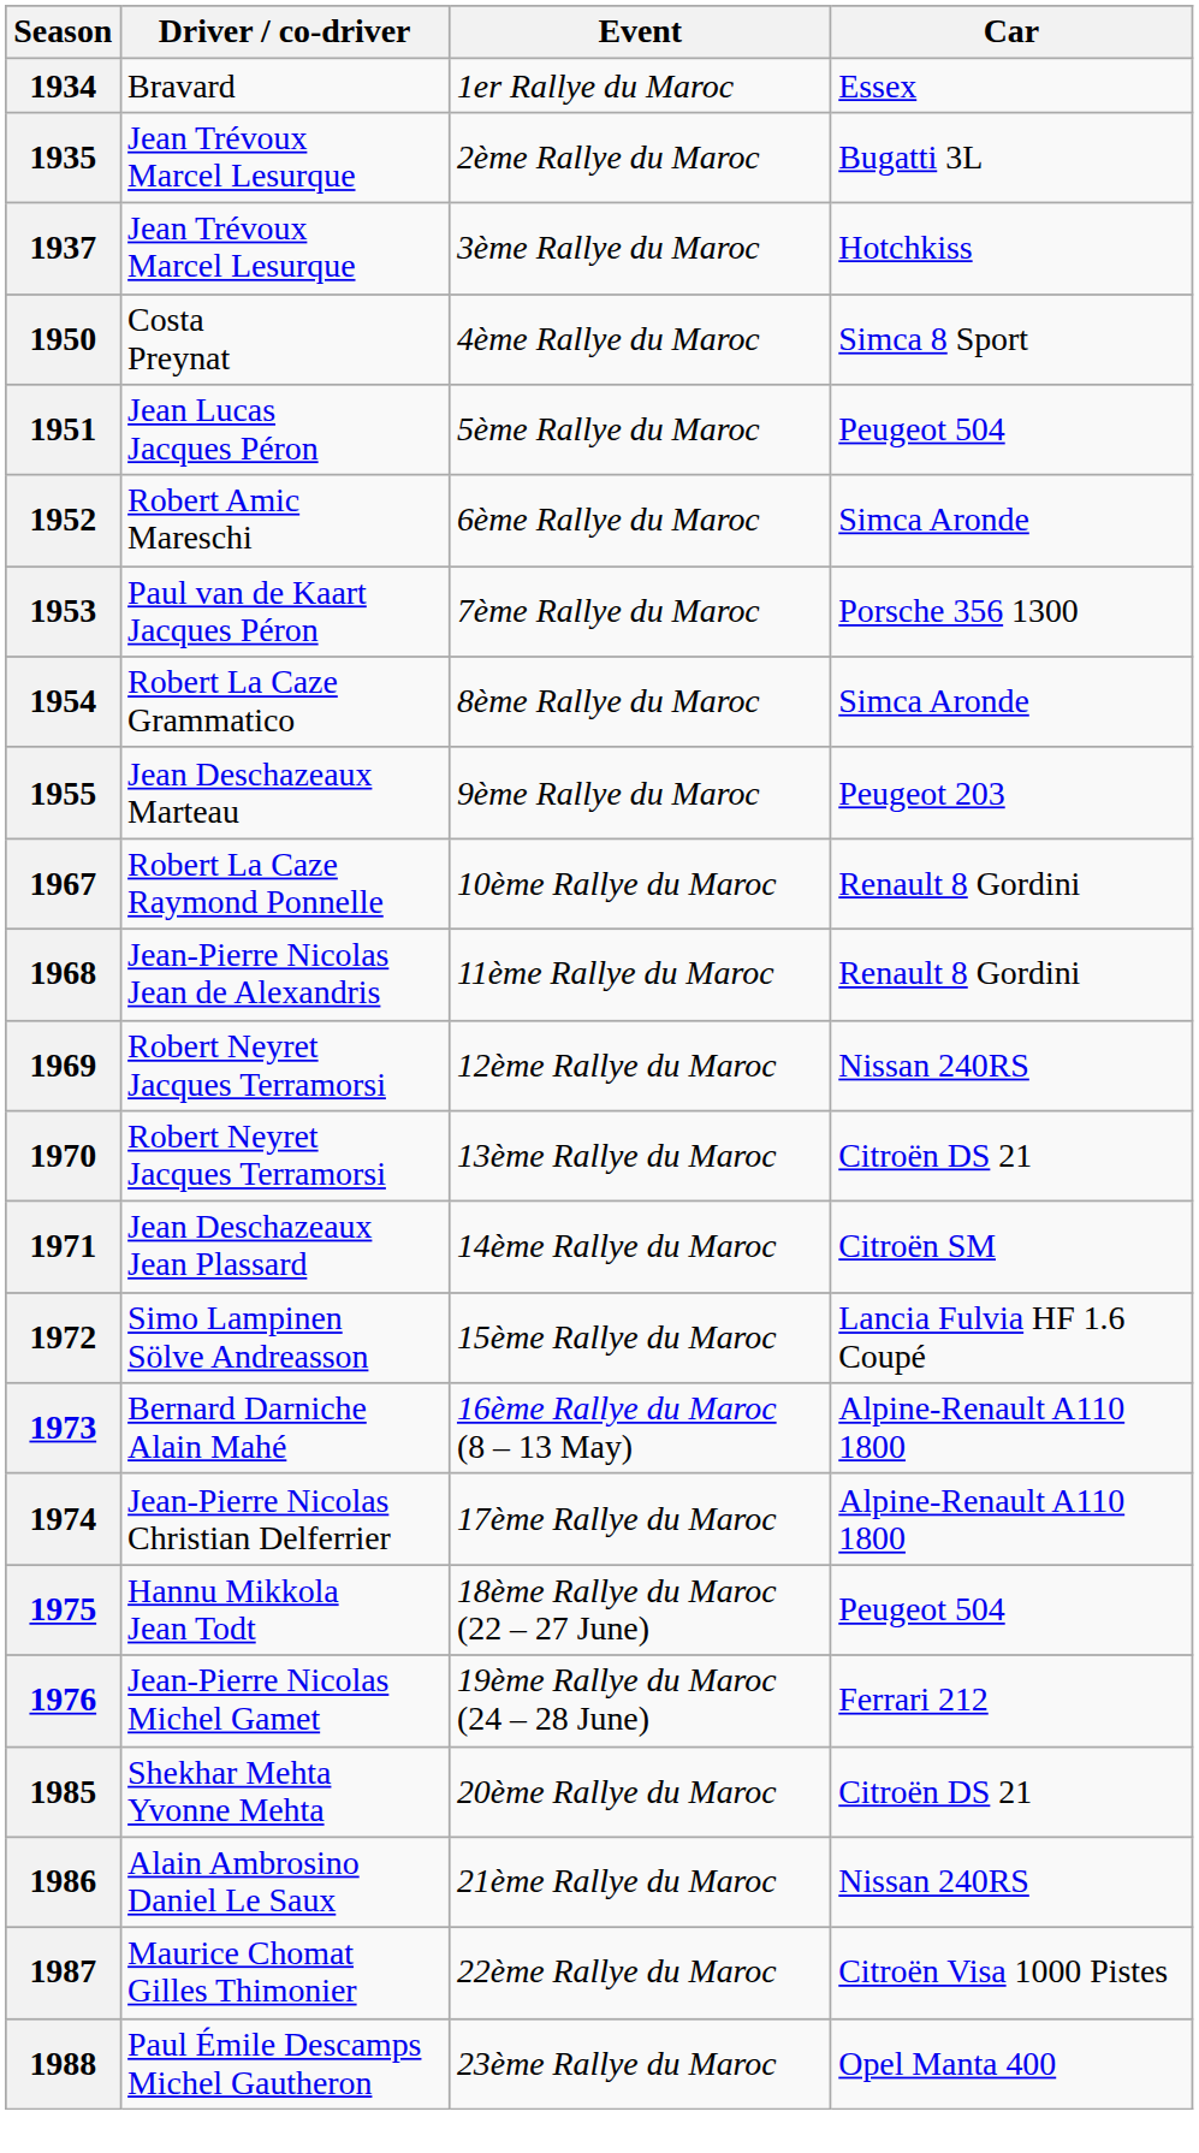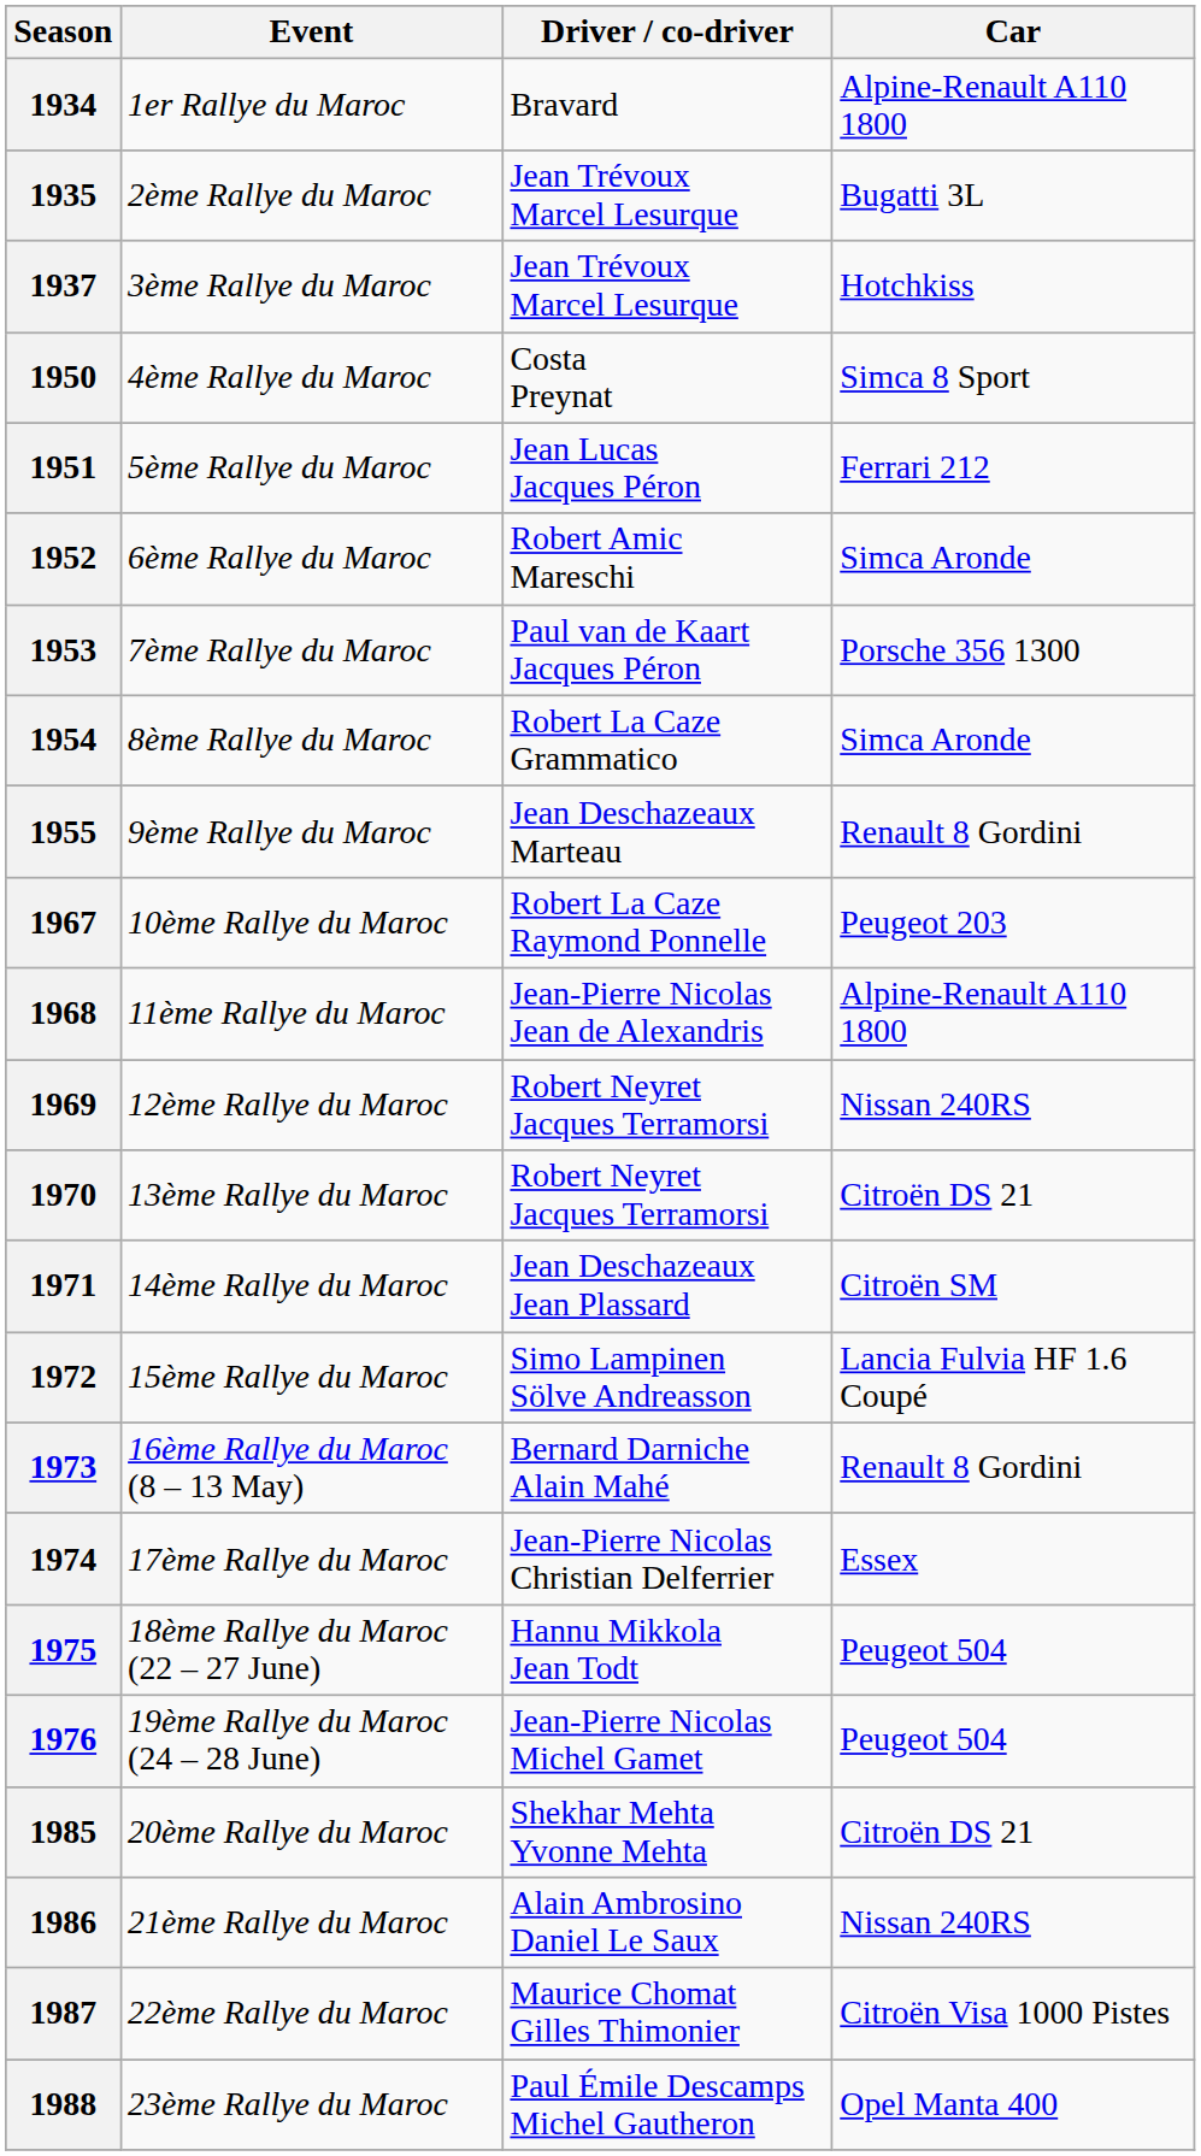 <table class="wikitable" style="font-size=90%;">
 <tr>
 <th>Season</th>
+<th width=175>Event</th>
 <th width=150>Driver / co-driver</th>
-<th width=175>Event</th>
 <th width=165>Car</th>
 </tr>
 <tr>
 <th>1934</th>
+<td><em>1er Rallye du Maroc</em><br></td>
 <td> Bravard</td>
-<td><em>1er Rallye du Maroc</em><br></td>
-<td><a href='#'>Essex</a></td>
+<td><a href='#'>Alpine-Renault A110 1800</a></td>
 </tr>
 <tr>
 <th>1935</th>
+<td><em>2ème Rallye du Maroc</em><br></td>
 <td> <a href='#'>Jean Trévoux</a><br> <a href='#'>Marcel Lesurque</a></td>
-<td><em>2ème Rallye du Maroc</em><br></td>
 <td><a href='#'>Bugatti</a> 3L</td>
 </tr>
 <tr>
 <th>1937</th>
+<td><em>3ème Rallye du Maroc</em><br></td>
 <td> <a href='#'>Jean Trévoux</a><br> <a href='#'>Marcel Lesurque</a></td>
-<td><em>3ème Rallye du Maroc</em><br></td>
 <td><a href='#'>Hotchkiss</a></td>
 </tr>
 <tr>
 <th>1950</th>
+<td><em>4ème Rallye du Maroc</em><br></td>
 <td> Costa<br> Preynat</td>
-<td><em>4ème Rallye du Maroc</em><br></td>
 <td><a href='#'>Simca 8</a> Sport</td>
 </tr>
 <tr>
 <th>1951</th>
+<td><em>5ème Rallye du Maroc</em><br></td>
 <td> <a href='#'>Jean Lucas</a><br> <a href='#'>Jacques Péron</a></td>
-<td><em>5ème Rallye du Maroc</em><br></td>
-<td><a href='#'>Peugeot 504</a></td>
+<td><a href='#'>Ferrari 212</a></td>
 </tr>
 <tr>
 <th>1952</th>
+<td><em>6ème Rallye du Maroc</em><br></td>
 <td> <a href='#'>Robert Amic</a><br> Mareschi</td>
-<td><em>6ème Rallye du Maroc</em><br></td>
 <td><a href='#'>Simca Aronde</a></td>
 </tr>
 <tr>
 <th>1953</th>
+<td><em>7ème Rallye du Maroc</em><br></td>
 <td> <a href='#'>Paul van de Kaart</a><br> <a href='#'>Jacques Péron</a></td>
-<td><em>7ème Rallye du Maroc</em><br></td>
 <td><a href='#'>Porsche 356</a> 1300</td>
 </tr>
 <tr>
 <th>1954</th>
+<td><em>8ème Rallye du Maroc</em><br></td>
 <td> <a href='#'>Robert La Caze</a><br> Grammatico</td>
-<td><em>8ème Rallye du Maroc</em><br></td>
 <td><a href='#'>Simca Aronde</a></td>
 </tr>
 <tr>
 <th>1955</th>
+<td><em>9ème Rallye du Maroc</em><br></td>
 <td> <a href='#'>Jean Deschazeaux</a><br> Marteau</td>
-<td><em>9ème Rallye du Maroc</em><br></td>
+<td><a href='#'>Renault 8</a> Gordini</td>
+</tr>
+<tr>
+<th>1967</th>
+<td><em>10ème Rallye du Maroc</em><br></td>
+<td> <a href='#'>Robert La Caze</a><br> <a href='#'>Raymond Ponnelle</a></td>
 <td><a href='#'>Peugeot 203</a></td>
 </tr>
 <tr>
-<th>1967</th>
-<td> <a href='#'>Robert La Caze</a><br> <a href='#'>Raymond Ponnelle</a></td>
-<td><em>10ème Rallye du Maroc</em><br></td>
-<td><a href='#'>Renault 8</a> Gordini</td>
-</tr>
-<tr>
 <th>1968</th>
+<td><em>11ème Rallye du Maroc</em><br></td>
 <td> <a href='#'>Jean-Pierre Nicolas</a><br> <a href='#'>Jean de Alexandris</a></td>
-<td><em>11ème Rallye du Maroc</em><br></td>
-<td><a href='#'>Renault 8</a> Gordini</td>
+<td><a href='#'>Alpine-Renault A110 1800</a></td>
 </tr>
 <tr>
 <th>1969</th>
+<td><em>12ème Rallye du Maroc</em><br></td>
 <td> <a href='#'>Robert Neyret</a><br> <a href='#'>Jacques Terramorsi</a></td>
-<td><em>12ème Rallye du Maroc</em><br></td>
 <td><a href='#'>Nissan 240RS</a></td>
 </tr>
 <tr>
 <th>1970</th>
+<td><em>13ème Rallye du Maroc</em><br></td>
 <td> <a href='#'>Robert Neyret</a><br> <a href='#'>Jacques Terramorsi</a></td>
-<td><em>13ème Rallye du Maroc</em><br></td>
 <td><a href='#'>Citroën DS</a> 21</td>
 </tr>
 <tr>
 <th>1971</th>
+<td><em>14ème Rallye du Maroc</em><br></td>
 <td> <a href='#'>Jean Deschazeaux</a><br> <a href='#'>Jean Plassard</a></td>
-<td><em>14ème Rallye du Maroc</em><br></td>
 <td><a href='#'>Citroën SM</a></td>
 </tr>
 <tr>
 <th>1972</th>
+<td><em>15ème Rallye du Maroc</em><br></td>
 <td> <a href='#'>Simo Lampinen</a><br> <a href='#'>Sölve Andreasson</a></td>
-<td><em>15ème Rallye du Maroc</em><br></td>
 <td><a href='#'>Lancia Fulvia</a> HF 1.6 Coupé</td>
 </tr>
 <tr>
 <th><a href='#'>1973</a></th>
+<td><em><a href='#'>16ème Rallye du Maroc</a></em><br>(8 – 13 May)</td>
 <td> <a href='#'>Bernard Darniche</a><br> <a href='#'>Alain Mahé</a></td>
-<td><em><a href='#'>16ème Rallye du Maroc</a></em><br>(8 – 13 May)</td>
-<td><a href='#'>Alpine-Renault A110 1800</a></td>
+<td><a href='#'>Renault 8</a> Gordini</td>
 </tr>
 <tr>
 <th>1974</th>
+<td><em>17ème Rallye du Maroc</em><br></td>
 <td> <a href='#'>Jean-Pierre Nicolas</a><br> Christian Delferrier</td>
-<td><em>17ème Rallye du Maroc</em><br></td>
-<td><a href='#'>Alpine-Renault A110 1800</a></td>
+<td><a href='#'>Essex</a></td>
 </tr>
 <tr>
 <th><a href='#'>1975</a></th>
+<td><em>18ème Rallye du Maroc</em><br>(22 – 27 June)</td>
 <td> <a href='#'>Hannu Mikkola</a><br> <a href='#'>Jean Todt</a></td>
-<td><em>18ème Rallye du Maroc</em><br>(22 – 27 June)</td>
 <td><a href='#'>Peugeot 504</a></td>
 </tr>
 <tr>
 <th><a href='#'>1976</a></th>
+<td><em>19ème Rallye du Maroc</em><br>(24 – 28 June)</td>
 <td> <a href='#'>Jean-Pierre Nicolas</a><br> <a href='#'>Michel Gamet</a></td>
-<td><em>19ème Rallye du Maroc</em><br>(24 – 28 June)</td>
-<td><a href='#'>Ferrari 212</a></td>
+<td><a href='#'>Peugeot 504</a></td>
 </tr>
 <tr>
 <th>1985</th>
+<td><em>20ème Rallye du Maroc</em><br></td>
 <td> <a href='#'>Shekhar Mehta</a><br> <a href='#'>Yvonne Mehta</a></td>
-<td><em>20ème Rallye du Maroc</em><br></td>
 <td><a href='#'>Citroën DS</a> 21</td>
 </tr>
 <tr>
 <th>1986</th>
+<td><em>21ème Rallye du Maroc</em><br></td>
 <td> <a href='#'>Alain Ambrosino</a><br> <a href='#'>Daniel Le Saux</a></td>
-<td><em>21ème Rallye du Maroc</em><br></td>
 <td><a href='#'>Nissan 240RS</a></td>
 </tr>
 <tr>
 <th>1987</th>
+<td><em>22ème Rallye du Maroc</em><br></td>
 <td> <a href='#'>Maurice Chomat</a><br> <a href='#'>Gilles Thimonier</a></td>
-<td><em>22ème Rallye du Maroc</em><br></td>
 <td><a href='#'>Citroën Visa</a> 1000 Pistes</td>
 </tr>
 <tr>
 <th>1988</th>
+<td><em>23ème Rallye du Maroc</em><br></td>
 <td> <a href='#'>Paul Émile Descamps</a><br> <a href='#'>Michel Gautheron</a></td>
-<td><em>23ème Rallye du Maroc</em><br></td>
 <td><a href='#'>Opel Manta 400</a></td>
 </tr>
 </table>
